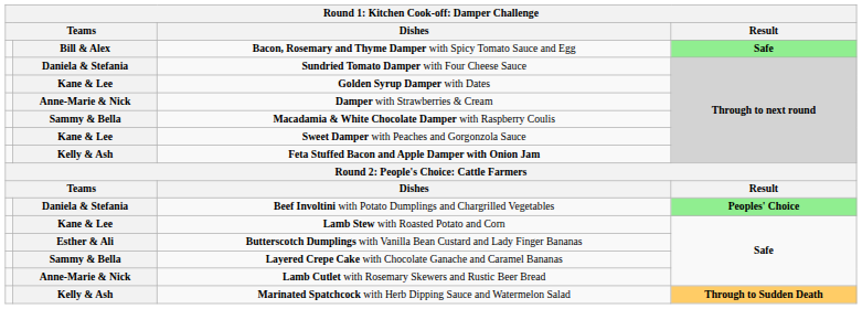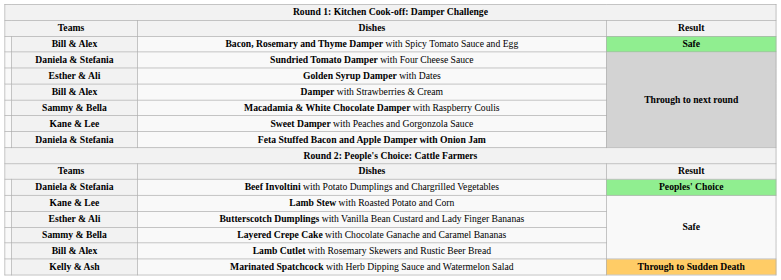 <table class="wikitable plainrowheaders" style="text-align:center; font-size:90%; width:80em; margin:1em auto;">
 <tr>
 <th colspan=4>Round 1: Kitchen Cook-off: Damper Challenge</th>
 </tr>
 <tr>
 <th colspan="2">Teams</th>
 <th>Dishes</th>
 <th>Result</th>
 </tr>
 <tr>
 <td></td>
 <th>Bill & Alex</th>
 <td><strong>Bacon, Rosemary and Thyme Damper</strong> with Spicy Tomato Sauce and Egg</td>
 <td align=centre bgcolor=lightgreen><strong>Safe</strong></td>
 </tr>
 <tr>
 <td></td>
 <th>Daniela & Stefania</th>
 <td><strong>Sundried Tomato Damper</strong> with Four Cheese Sauce</td>
 <td align=centre bgcolor=lightgray rowspan=6><strong>Through to next round</strong></td>
 </tr>
 <tr>
 <td></td>
-<th>Kane & Lee</th>
+<th>Esther & Ali</th>
 <td><strong>Golden Syrup Damper</strong> with Dates</td>
 </tr>
 <tr>
 <td></td>
-<th>Anne-Marie & Nick</th>
+<th>Bill & Alex</th>
 <td><strong>Damper</strong> with Strawberries & Cream</td>
 </tr>
 <tr>
 <td></td>
 <th>Sammy & Bella</th>
 <td><strong>Macadamia & White Chocolate Damper</strong> with Raspberry Coulis</td>
 </tr>
 <tr>
 <td></td>
 <th>Kane & Lee</th>
 <td><strong>Sweet Damper</strong> with Peaches and Gorgonzola Sauce</td>
 </tr>
 <tr>
 <td></td>
-<th>Kelly & Ash</th>
+<th>Daniela & Stefania</th>
 <td><strong>Feta Stuffed Bacon and Apple Damper with Onion Jam</strong></td>
 </tr>
 <tr>
 <th colspan=4>Round 2: People's Choice: Cattle Farmers</th>
 </tr>
 <tr>
 <th colspan="2">Teams</th>
 <th>Dishes</th>
 <th>Result</th>
 </tr>
 <tr>
 <td></td>
 <th>Daniela & Stefania</th>
 <td><strong>Beef Involtini</strong> with Potato Dumplings and Chargrilled Vegetables</td>
 <td align=centre bgcolor=lightgreen><strong>Peoples' Choice</strong></td>
 </tr>
 <tr>
 <td></td>
 <th>Kane & Lee</th>
 <td><strong>Lamb Stew</strong> with Roasted Potato and Corn</td>
 <td rowspan=4><strong>Safe</strong></td>
 </tr>
 <tr>
 <td></td>
 <th>Esther & Ali</th>
 <td><strong>Butterscotch Dumplings</strong> with Vanilla Bean Custard and Lady Finger Bananas</td>
 </tr>
 <tr>
 <td></td>
 <th>Sammy & Bella</th>
 <td><strong>Layered Crepe Cake</strong> with Chocolate Ganache and Caramel Bananas</td>
 </tr>
 <tr>
 <td></td>
-<th>Anne-Marie & Nick</th>
+<th>Bill & Alex</th>
 <td><strong>Lamb Cutlet</strong> with Rosemary Skewers and Rustic Beer Bread</td>
 </tr>
 <tr>
 <td></td>
 <th>Kelly & Ash</th>
 <td><strong>Marinated Spatchcock </strong> with Herb Dipping Sauce and Watermelon Salad</td>
 <td align=centre bgcolor=#FFCC66><strong>Through to Sudden Death</strong></td>
 </tr>
 </table>
